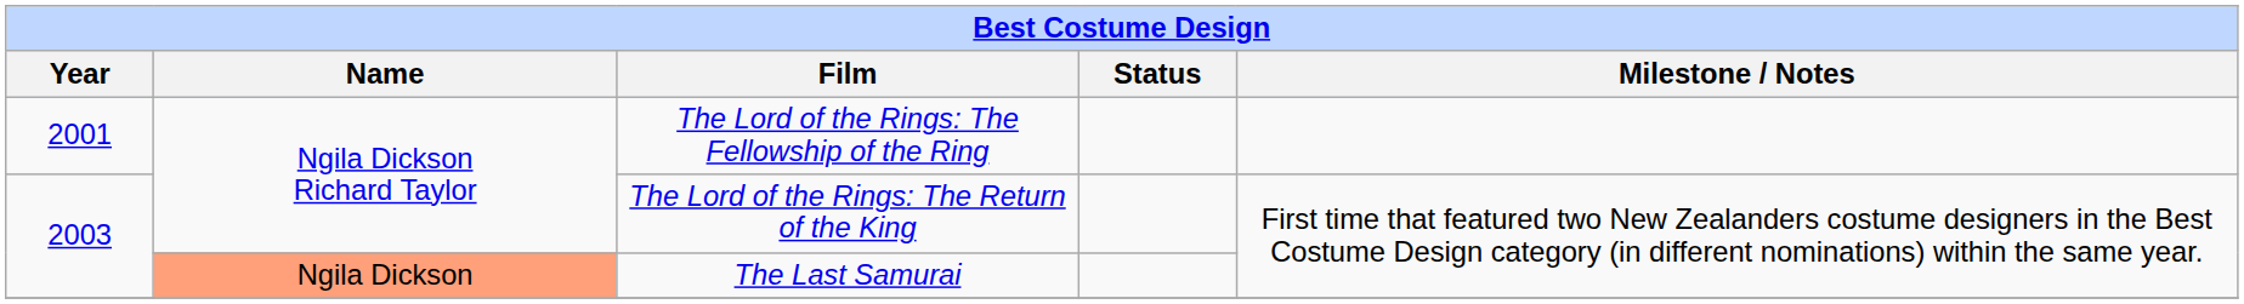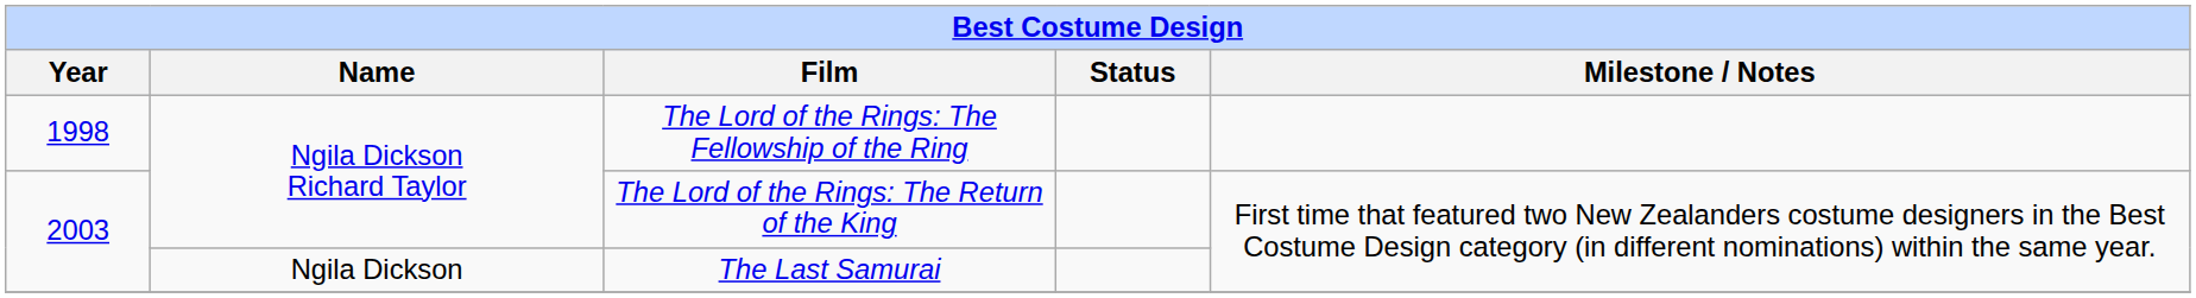 <table class="wikitable" style="text-align: center">
 <tr ---- bgcolor="#bfd7ff">
 <td colspan=5 align=center><strong><a href='#'>Best Costume Design</a></strong></td>
 </tr>
 <tr ---- bgcolor="#ebf5ff">
 <th width="075">Year</th>
 <th width="250">Name</th>
 <th width="250">Film</th>
 <th width="080">Status</th>
 <th width="550">Milestone / Notes</th>
 </tr>
 <tr>
-<td><a href='#'>2001</a></td>
+<td><a href='#'>1998</a></td>
 <td rowspan=2><a href='#'>Ngila Dickson</a><br><a href='#'>Richard Taylor</a></td>
 <td><em><a href='#'>The Lord of the Rings: The Fellowship of the Ring</a></em></td>
 <td></td>
 <td></td>
 </tr>
 <tr>
 <td rowspan="2"><a href='#'>2003</a></td>
 <td><em><a href='#'>The Lord of the Rings: The Return of the King</a></em></td>
 <td></td>
 <td rowspan="2">First time that featured two New Zealanders costume designers in the Best Costume Design category (in different nominations) within the same year.</td>
 </tr>
 <tr>
-<td style="background: lightsalmon;">Ngila Dickson</td>
+<td>Ngila Dickson</td>
 <td><em><a href='#'>The Last Samurai</a></em></td>
 <td></td>
 </tr>
 <tr>
 </tr>
 </table>
